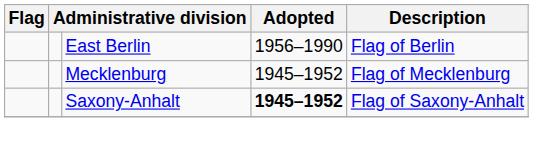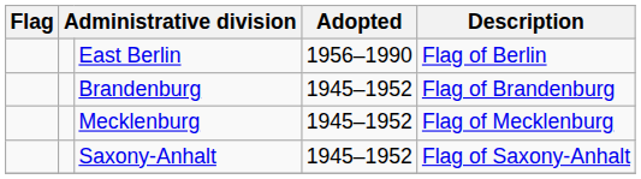 <table class="wikitable sortable">
 <tr>
 <th class="unsortable">Flag</th>
 <th colspan="2">Administrative division</th>
 <th>Adopted</th>
 <th class="unsortable">Description</th>
 </tr>
 <tr>
 <td></td>
 <td></td>
 <td><a href='#'>East Berlin</a></td>
 <td>1956–1990</td>
 <td><a href='#'>Flag of Berlin</a></td>
 </tr>
 <tr>
 <td></td>
 <td></td>
+<td><a href='#'>Brandenburg</a></td>
+<td>1945–1952</td>
+<td><a href='#'>Flag of Brandenburg</a></td>
+</tr>
+<tr>
+<td></td>
+<td></td>
 <td><a href='#'>Mecklenburg</a></td>
 <td>1945–1952</td>
 <td><a href='#'>Flag of Mecklenburg</a></td>
 </tr>
 <tr>
 <td></td>
 <td></td>
 <td><a href='#'>Saxony-Anhalt</a></td>
-<td><strong>1945–1952</strong></td>
+<td>1945–1952</td>
 <td><a href='#'>Flag of Saxony-Anhalt</a></td>
 </tr>
 <tr>
 </tr>
 </table>
